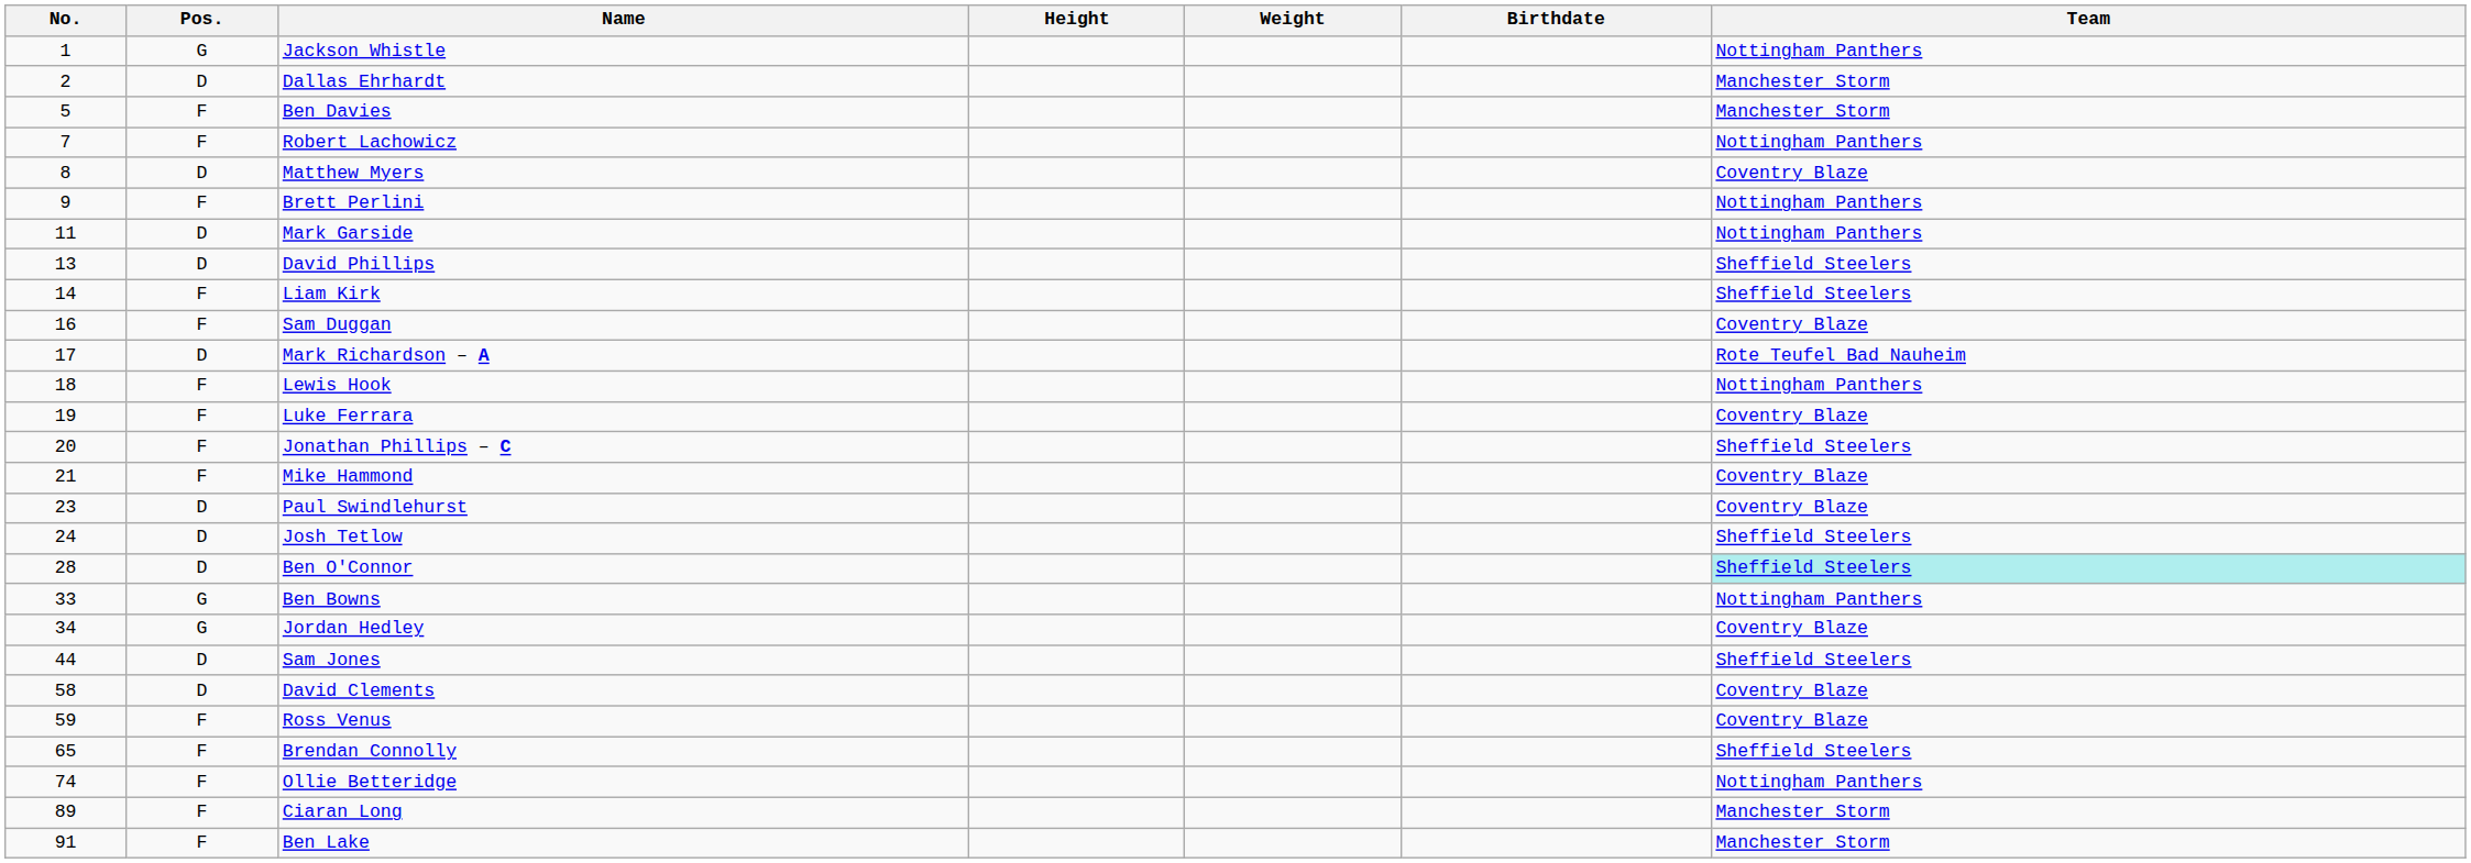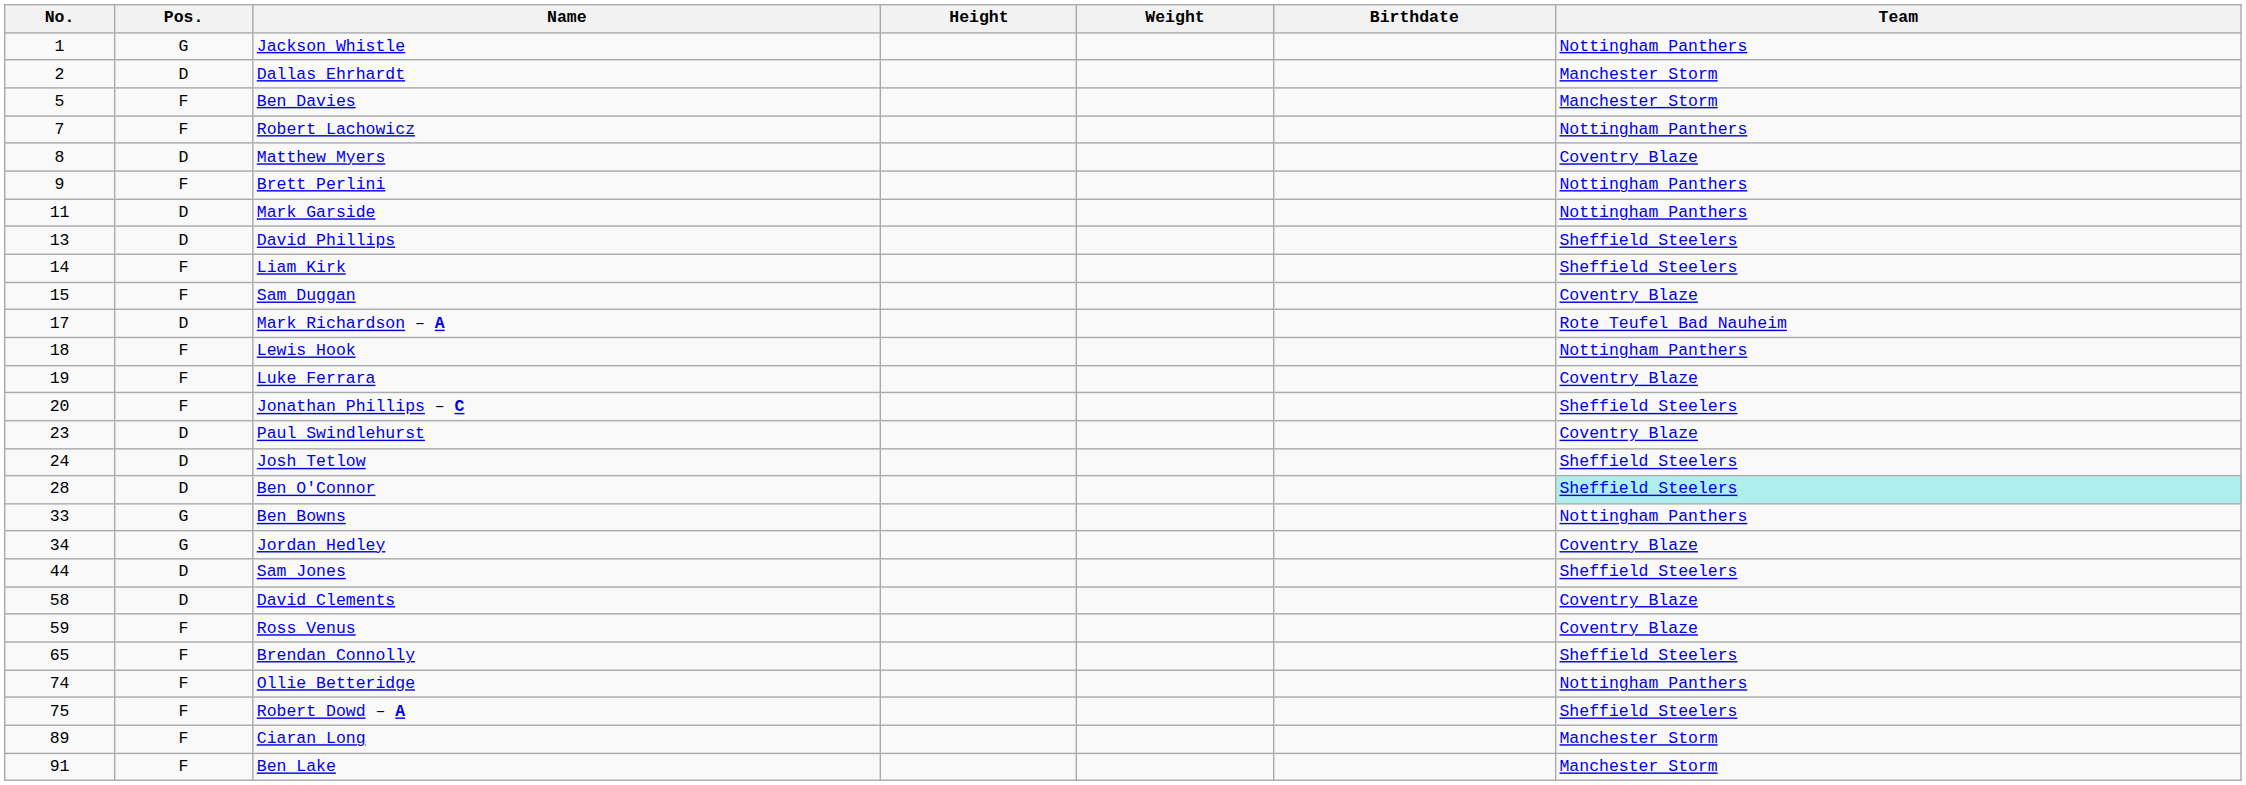 <table width="80%" class="wikitable sortable" style="font-size: 90%; text-align: center;">
 <tr>
 <th>No.</th>
 <th>Pos.</th>
 <th>Name</th>
 <th>Height</th>
 <th>Weight</th>
 <th>Birthdate</th>
 <th>Team</th>
 </tr>
 <tr>
 <td>1</td>
 <td>G</td>
 <td align=left><a href='#'>Jackson Whistle</a></td>
 <td></td>
 <td></td>
 <td></td>
 <td style="text-align:left;"> <a href='#'>Nottingham Panthers</a></td>
 </tr>
 <tr>
 <td>2</td>
 <td>D</td>
 <td align=left><a href='#'>Dallas Ehrhardt</a></td>
 <td></td>
 <td></td>
 <td></td>
 <td style="text-align:left;"> <a href='#'>Manchester Storm</a></td>
 </tr>
 <tr>
 <td>5</td>
 <td>F</td>
 <td align=left><a href='#'>Ben Davies</a></td>
 <td></td>
 <td></td>
 <td></td>
 <td style="text-align:left;"> <a href='#'>Manchester Storm</a></td>
 </tr>
 <tr>
 <td>7</td>
 <td>F</td>
 <td align=left><a href='#'>Robert Lachowicz</a></td>
 <td></td>
 <td></td>
 <td></td>
 <td style="text-align:left;"> <a href='#'>Nottingham Panthers</a></td>
 </tr>
 <tr>
 <td>8</td>
 <td>D</td>
 <td align=left><a href='#'>Matthew Myers</a></td>
 <td></td>
 <td></td>
 <td></td>
 <td style="text-align:left;"> <a href='#'>Coventry Blaze</a></td>
 </tr>
 <tr>
 <td>9</td>
 <td>F</td>
 <td align=left><a href='#'>Brett Perlini</a></td>
 <td></td>
 <td></td>
 <td></td>
 <td style="text-align:left;"> <a href='#'>Nottingham Panthers</a></td>
 </tr>
 <tr>
 <td>11</td>
 <td>D</td>
 <td align=left><a href='#'>Mark Garside</a></td>
 <td></td>
 <td></td>
 <td></td>
 <td style="text-align:left;"> <a href='#'>Nottingham Panthers</a></td>
 </tr>
 <tr>
 <td>13</td>
 <td>D</td>
 <td align=left><a href='#'>David Phillips</a></td>
 <td></td>
 <td></td>
 <td></td>
 <td style="text-align:left;"> <a href='#'>Sheffield Steelers</a></td>
 </tr>
 <tr>
 <td>14</td>
 <td>F</td>
 <td align=left><a href='#'>Liam Kirk</a></td>
 <td></td>
 <td></td>
 <td></td>
 <td style="text-align:left;"> <a href='#'>Sheffield Steelers</a></td>
 </tr>
 <tr>
-<td>16</td>
+<td>15</td>
 <td>F</td>
 <td align=left><a href='#'>Sam Duggan</a></td>
 <td></td>
 <td></td>
 <td></td>
 <td style="text-align:left;"> <a href='#'>Coventry Blaze</a></td>
 </tr>
 <tr>
 <td>17</td>
 <td>D</td>
 <td align=left><a href='#'>Mark Richardson</a> – <strong><a href='#'>A</a></strong></td>
 <td></td>
 <td></td>
 <td></td>
 <td style="text-align:left;"> <a href='#'>Rote Teufel Bad Nauheim</a></td>
 </tr>
 <tr>
 <td>18</td>
 <td>F</td>
 <td align=left><a href='#'>Lewis Hook</a></td>
 <td></td>
 <td></td>
 <td></td>
 <td style="text-align:left;"> <a href='#'>Nottingham Panthers</a></td>
 </tr>
 <tr>
 <td>19</td>
 <td>F</td>
 <td align=left><a href='#'>Luke Ferrara</a></td>
 <td></td>
 <td></td>
 <td></td>
 <td style="text-align:left;"> <a href='#'>Coventry Blaze</a></td>
 </tr>
 <tr>
 <td>20</td>
 <td>F</td>
 <td align=left><a href='#'>Jonathan Phillips</a> – <strong><a href='#'>C</a></strong></td>
 <td></td>
 <td></td>
 <td></td>
 <td style="text-align:left;"> <a href='#'>Sheffield Steelers</a></td>
-</tr>
-<tr>
-<td>21</td>
-<td>F</td>
-<td align=left><a href='#'>Mike Hammond</a></td>
-<td></td>
-<td></td>
-<td></td>
-<td style="text-align:left;"> <a href='#'>Coventry Blaze</a></td>
 </tr>
 <tr>
 <td>23</td>
 <td>D</td>
 <td align=left><a href='#'>Paul Swindlehurst</a></td>
 <td></td>
 <td></td>
 <td></td>
 <td style="text-align:left;"> <a href='#'>Coventry Blaze</a></td>
 </tr>
 <tr>
 <td>24</td>
 <td>D</td>
 <td align=left><a href='#'>Josh Tetlow</a></td>
 <td></td>
 <td></td>
 <td></td>
 <td style="text-align:left;"> <a href='#'>Sheffield Steelers</a></td>
 </tr>
 <tr>
 <td>28</td>
 <td>D</td>
 <td align=left><a href='#'>Ben O'Connor</a></td>
 <td></td>
 <td></td>
 <td></td>
 <td style="background: paleturquoise; text-align:left;"> <a href='#'>Sheffield Steelers</a></td>
 </tr>
 <tr>
 <td>33</td>
 <td>G</td>
 <td align=left><a href='#'>Ben Bowns</a></td>
 <td></td>
 <td></td>
 <td></td>
 <td style="text-align:left;"> <a href='#'>Nottingham Panthers</a></td>
 </tr>
 <tr>
 <td>34</td>
 <td>G</td>
 <td align=left><a href='#'>Jordan Hedley</a></td>
 <td></td>
 <td></td>
 <td></td>
 <td style="text-align:left;"> <a href='#'>Coventry Blaze</a></td>
 </tr>
 <tr>
 <td>44</td>
 <td>D</td>
 <td align=left><a href='#'>Sam Jones</a></td>
 <td></td>
 <td></td>
 <td></td>
 <td style="text-align:left;"> <a href='#'>Sheffield Steelers</a></td>
 </tr>
 <tr>
 <td>58</td>
 <td>D</td>
 <td align=left><a href='#'>David Clements</a></td>
 <td></td>
 <td></td>
 <td></td>
 <td style="text-align:left;"> <a href='#'>Coventry Blaze</a></td>
 </tr>
 <tr>
 <td>59</td>
 <td>F</td>
 <td align=left><a href='#'>Ross Venus</a></td>
 <td></td>
 <td></td>
 <td></td>
 <td style="text-align:left;"> <a href='#'>Coventry Blaze</a></td>
 </tr>
 <tr>
 <td>65</td>
 <td>F</td>
 <td align=left><a href='#'>Brendan Connolly</a></td>
 <td></td>
 <td></td>
 <td></td>
 <td style="text-align:left;"> <a href='#'>Sheffield Steelers</a></td>
 </tr>
 <tr>
 <td>74</td>
 <td>F</td>
 <td align=left><a href='#'>Ollie Betteridge</a></td>
 <td></td>
 <td></td>
 <td></td>
 <td style="text-align:left;"> <a href='#'>Nottingham Panthers</a></td>
 </tr>
 <tr>
+<td>75</td>
+<td>F</td>
+<td align=left><a href='#'>Robert Dowd</a> – <strong><a href='#'>A</a></strong></td>
+<td></td>
+<td></td>
+<td></td>
+<td style="text-align:left;"> <a href='#'>Sheffield Steelers</a></td>
+</tr>
+<tr>
 <td>89</td>
 <td>F</td>
 <td align=left><a href='#'>Ciaran Long</a></td>
 <td></td>
 <td></td>
 <td></td>
 <td style="text-align:left;"> <a href='#'>Manchester Storm</a></td>
 </tr>
 <tr>
 <td>91</td>
 <td>F</td>
 <td align=left><a href='#'>Ben Lake</a></td>
 <td></td>
 <td></td>
 <td></td>
 <td style="text-align:left;"> <a href='#'>Manchester Storm</a></td>
 </tr>
 </table>
